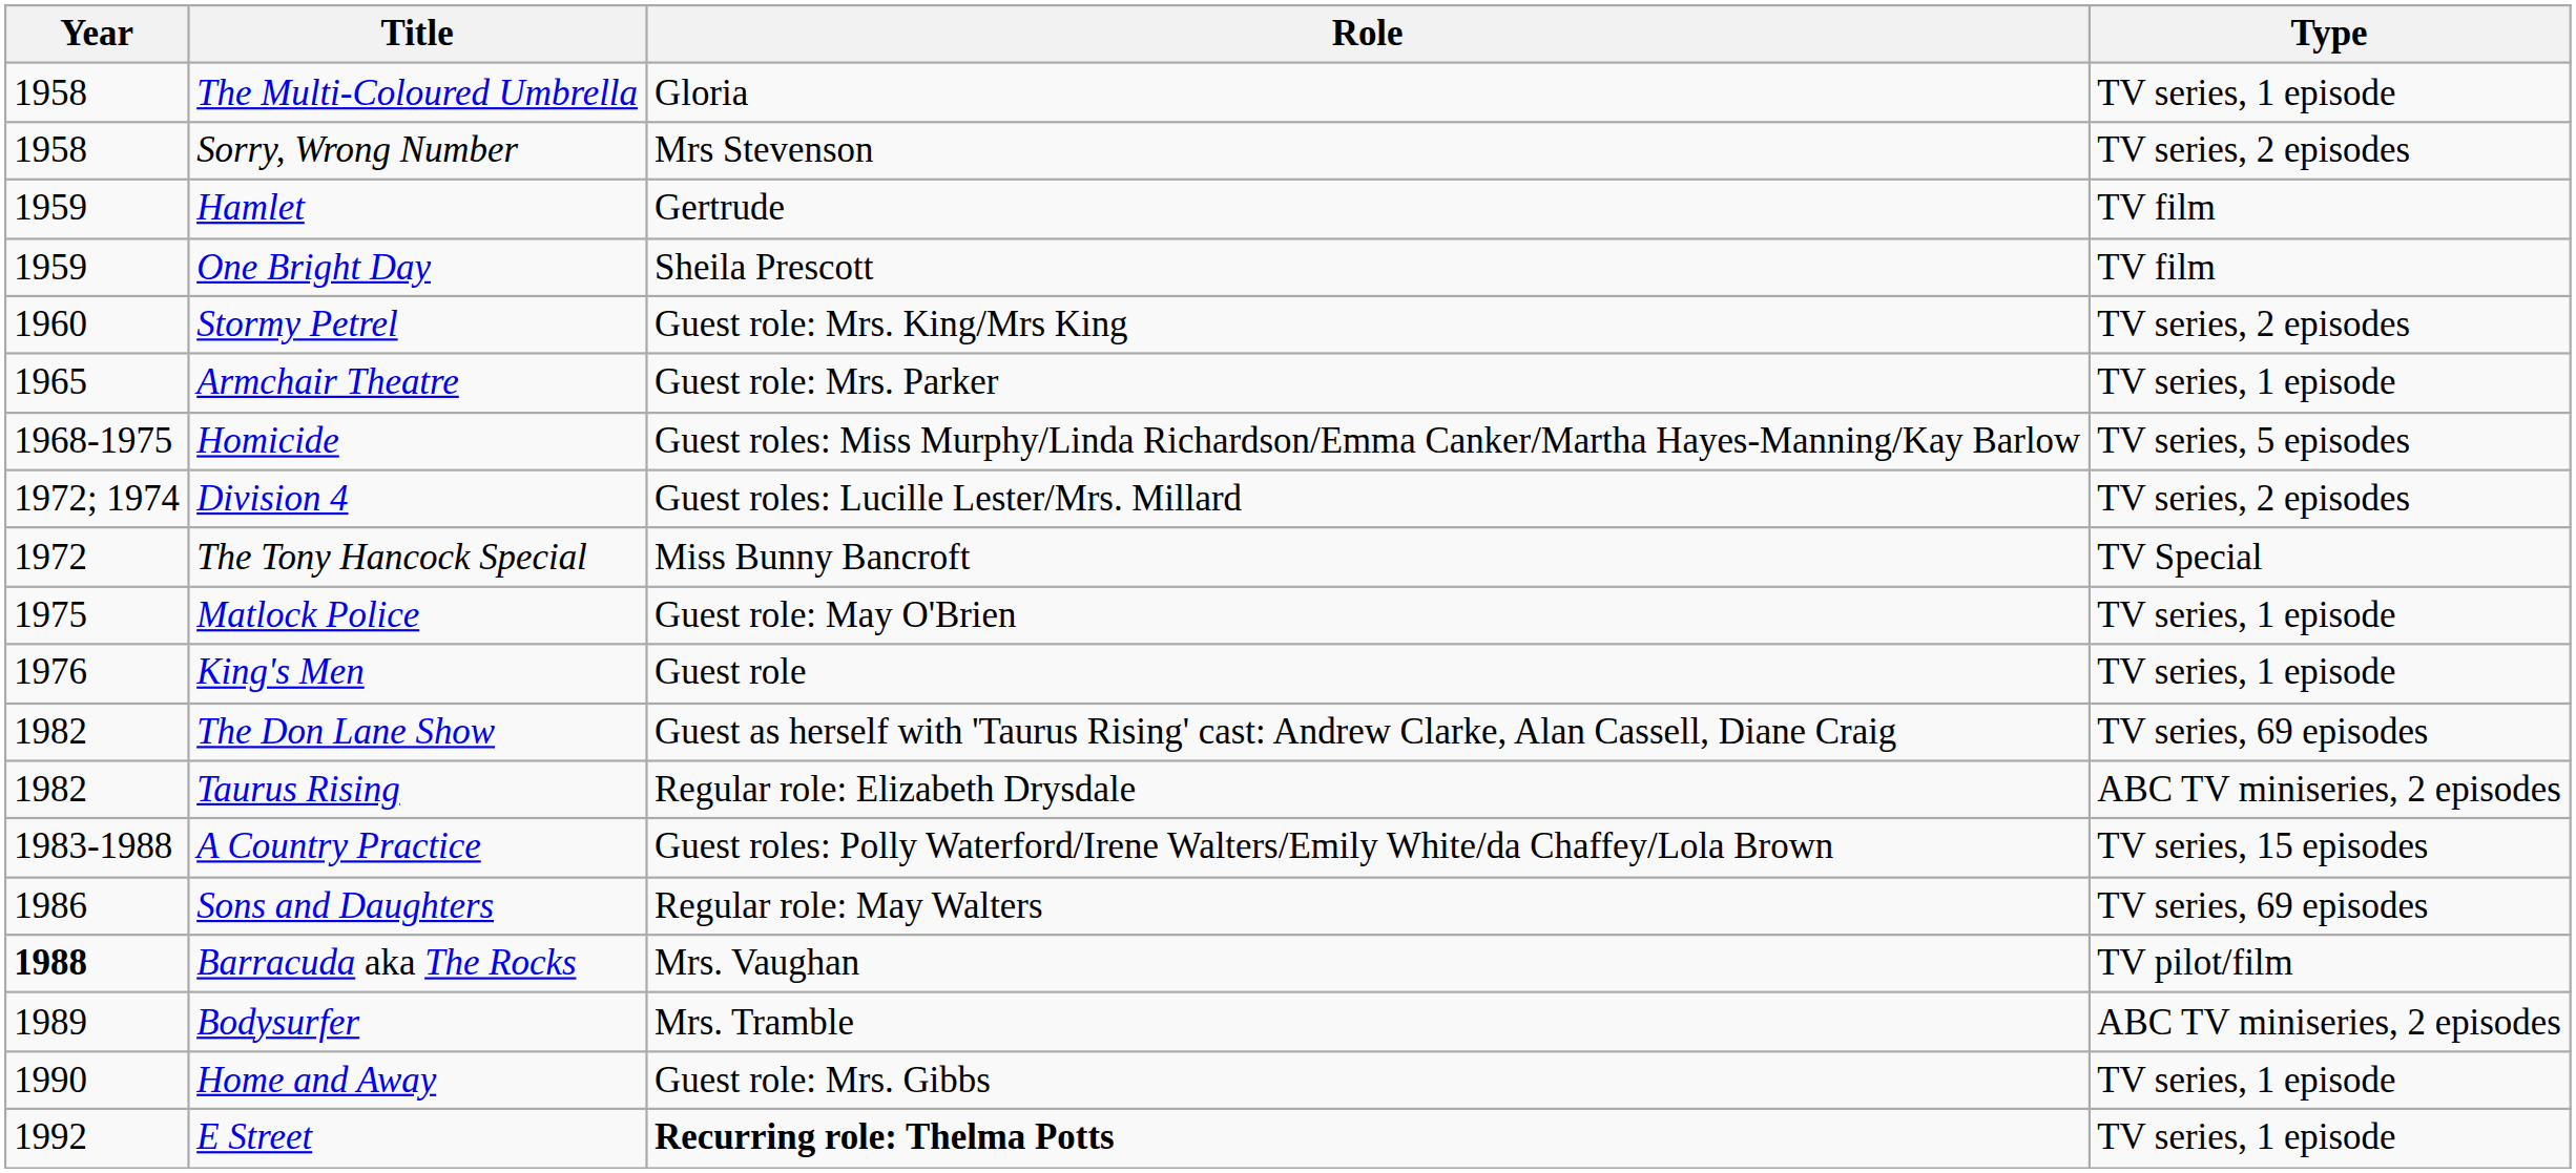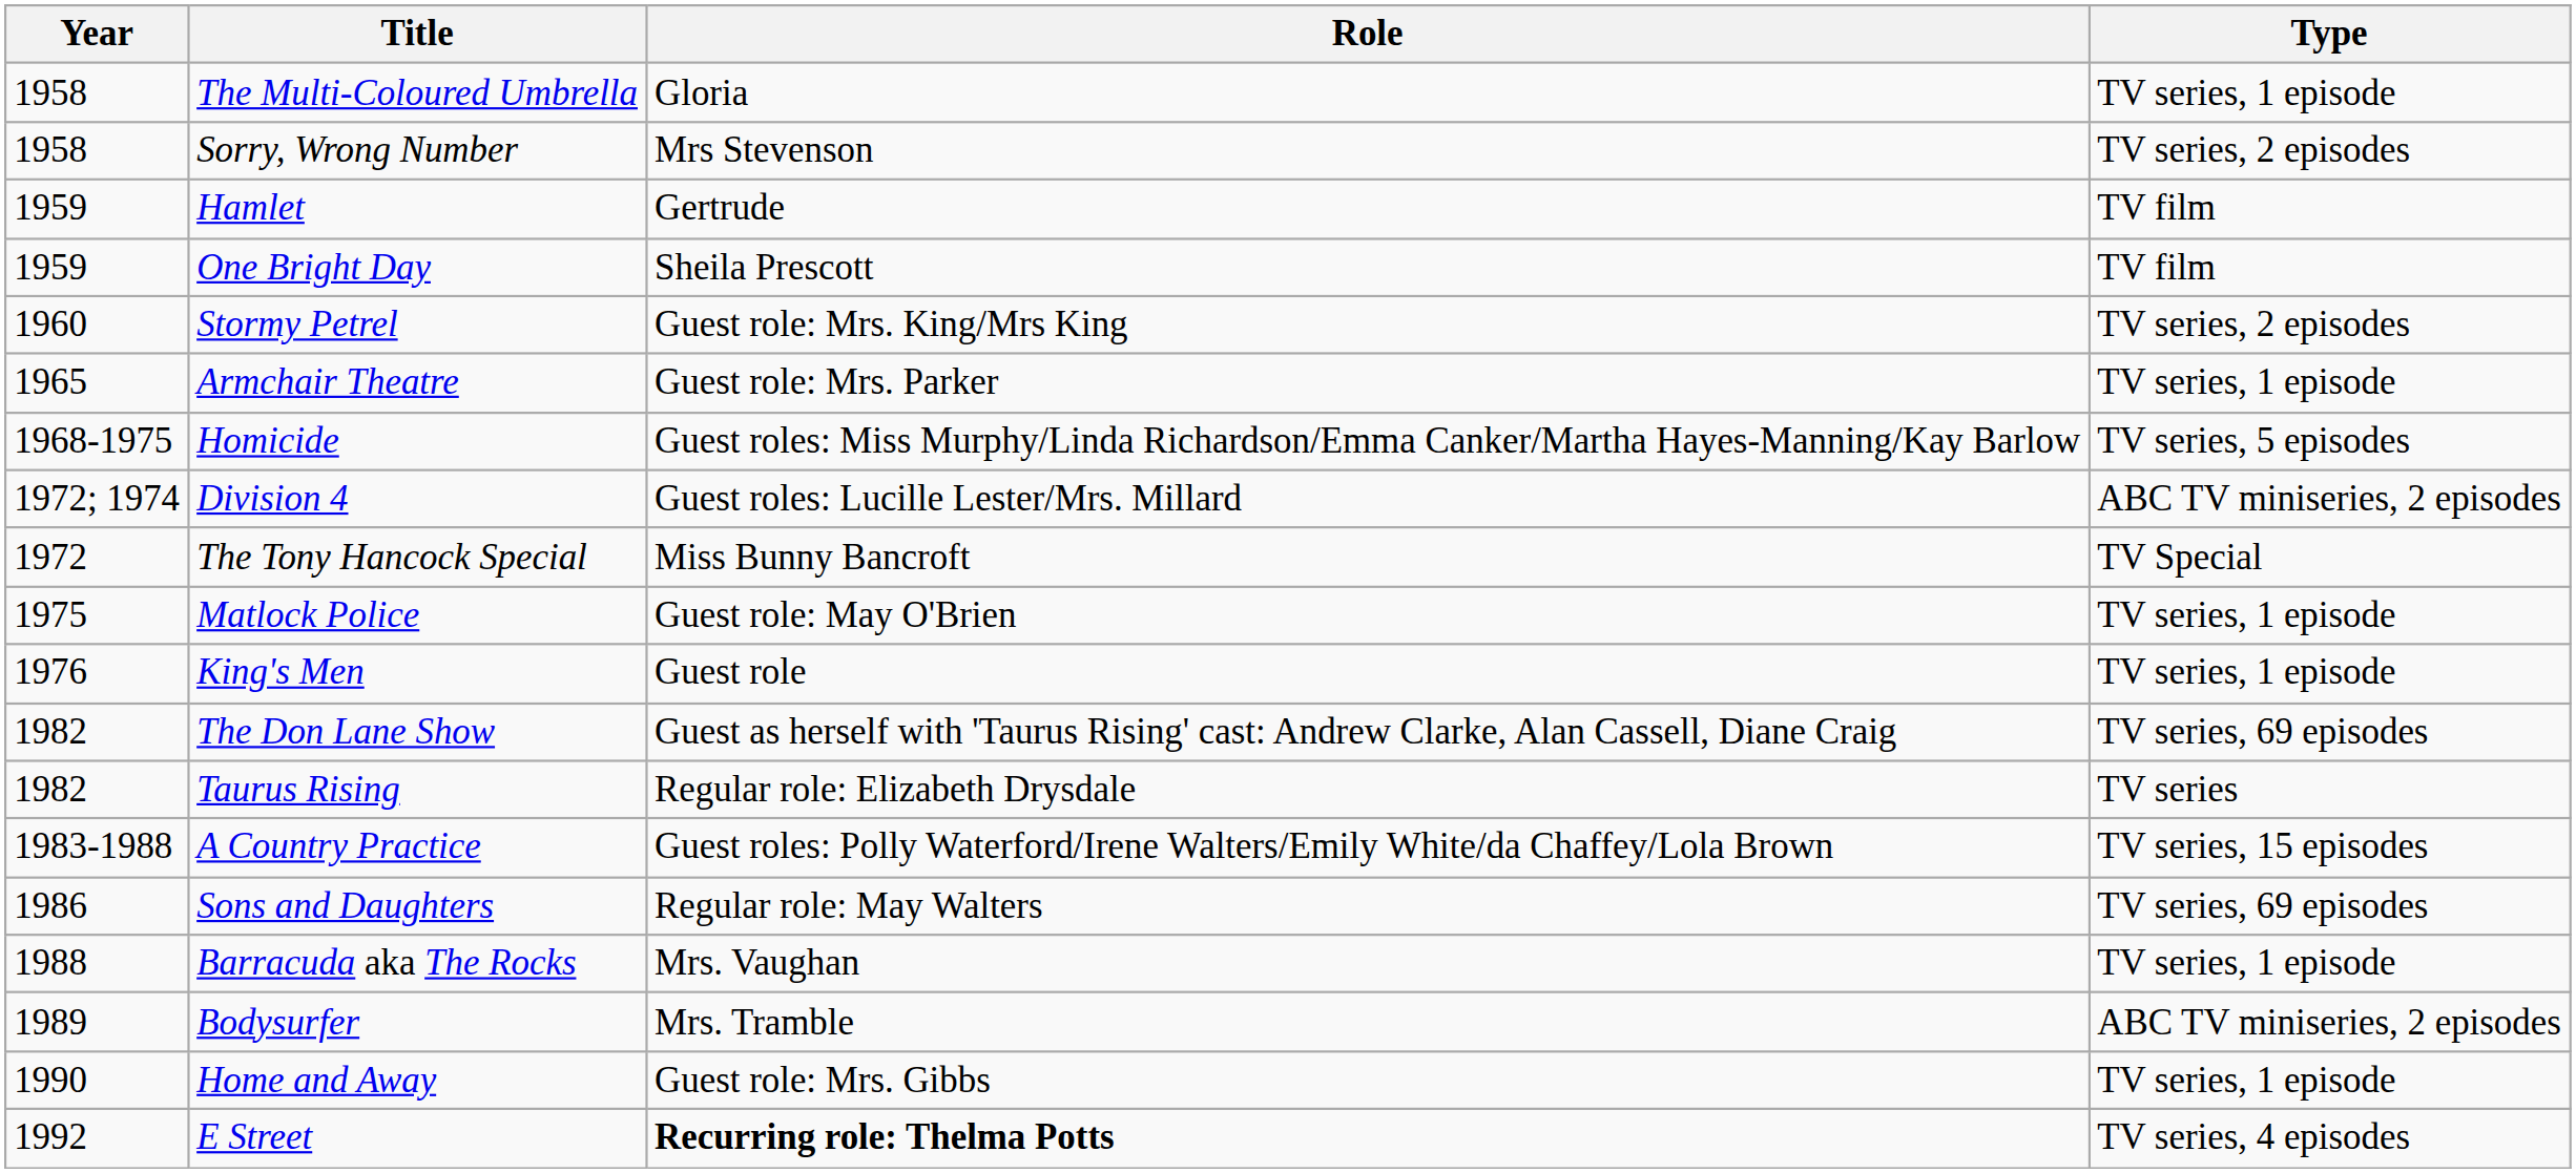 <table class="wikitable">
 <tr>
 <th>Year</th>
 <th>Title</th>
 <th>Role</th>
 <th>Type</th>
 </tr>
 <tr>
 <td>1958</td>
 <td><em><a href='#'>The Multi-Coloured Umbrella</a></em></td>
 <td>Gloria</td>
 <td>TV series, 1 episode</td>
 </tr>
 <tr>
 <td>1958</td>
 <td><em>Sorry, Wrong Number</em></td>
 <td>Mrs Stevenson</td>
 <td>TV series, 2 episodes</td>
 </tr>
 <tr>
 <td>1959</td>
 <td><em><a href='#'>Hamlet</a></em></td>
 <td>Gertrude</td>
 <td>TV film</td>
 </tr>
 <tr>
 <td>1959</td>
 <td><em><a href='#'>One Bright Day</a></em></td>
 <td>Sheila Prescott</td>
 <td>TV film</td>
 </tr>
 <tr>
 <td>1960</td>
 <td><em><a href='#'>Stormy Petrel</a></em></td>
 <td>Guest role: Mrs. King/Mrs King</td>
 <td>TV series, 2 episodes</td>
 </tr>
 <tr>
 <td>1965</td>
 <td><em><a href='#'>Armchair Theatre</a></em></td>
 <td>Guest role: Mrs. Parker</td>
 <td>TV series, 1 episode</td>
 </tr>
 <tr>
 <td>1968-1975</td>
 <td><em><a href='#'>Homicide</a></em></td>
 <td>Guest roles: Miss Murphy/Linda Richardson/Emma Canker/Martha Hayes-Manning/Kay Barlow</td>
 <td>TV series, 5 episodes</td>
 </tr>
 <tr>
 <td>1972; 1974</td>
 <td><em><a href='#'>Division 4</a></em></td>
 <td>Guest roles: Lucille Lester/Mrs. Millard</td>
-<td>TV series, 2 episodes</td>
+<td>ABC TV miniseries, 2 episodes</td>
 </tr>
 <tr>
 <td>1972</td>
 <td><em>The Tony Hancock Special</em></td>
 <td>Miss Bunny Bancroft</td>
 <td>TV Special</td>
 </tr>
 <tr>
 <td>1975</td>
 <td><em><a href='#'>Matlock Police</a></em></td>
 <td>Guest role: May O'Brien</td>
 <td>TV series, 1 episode</td>
 </tr>
 <tr>
 <td>1976</td>
 <td><em><a href='#'>King's Men</a></em></td>
 <td>Guest role</td>
 <td>TV series, 1 episode</td>
 </tr>
 <tr>
 <td>1982</td>
 <td><em><a href='#'>The Don Lane Show</a></em></td>
 <td>Guest as herself with 'Taurus Rising' cast: Andrew Clarke, Alan Cassell, Diane Craig</td>
 <td>TV series, 69 episodes</td>
 </tr>
 <tr>
 <td>1982</td>
 <td><em><a href='#'>Taurus Rising</a></em></td>
 <td>Regular role: Elizabeth Drysdale</td>
-<td>ABC TV miniseries, 2 episodes</td>
+<td>TV series</td>
 </tr>
 <tr>
 <td>1983-1988</td>
 <td><em><a href='#'>A Country Practice</a></em></td>
 <td>Guest roles: Polly Waterford/Irene Walters/Emily White/da Chaffey/Lola Brown</td>
 <td>TV series, 15 episodes</td>
 </tr>
 <tr>
 <td>1986</td>
 <td><em><a href='#'>Sons and Daughters</a></em></td>
 <td>Regular role: May Walters</td>
 <td>TV series, 69 episodes</td>
 </tr>
 <tr>
-<td><strong>1988</strong></td>
+<td>1988</td>
 <td><em><a href='#'>Barracuda</a></em> aka <em><a href='#'>The Rocks</a></em></td>
 <td>Mrs. Vaughan</td>
-<td>TV pilot/film</td>
+<td>TV series, 1 episode</td>
 </tr>
 <tr>
 <td>1989</td>
 <td><em><a href='#'>Bodysurfer</a></em></td>
 <td>Mrs. Tramble</td>
 <td>ABC TV miniseries, 2 episodes</td>
 </tr>
 <tr>
 <td>1990</td>
 <td><em><a href='#'>Home and Away</a></em></td>
 <td>Guest role: Mrs. Gibbs</td>
 <td>TV series, 1 episode</td>
 </tr>
 <tr>
 <td>1992</td>
 <td><em><a href='#'>E Street</a></em></td>
 <td><strong>Recurring role: Thelma Potts</strong></td>
-<td>TV series, 1 episode</td>
+<td>TV series, 4 episodes</td>
 </tr>
 </table>
